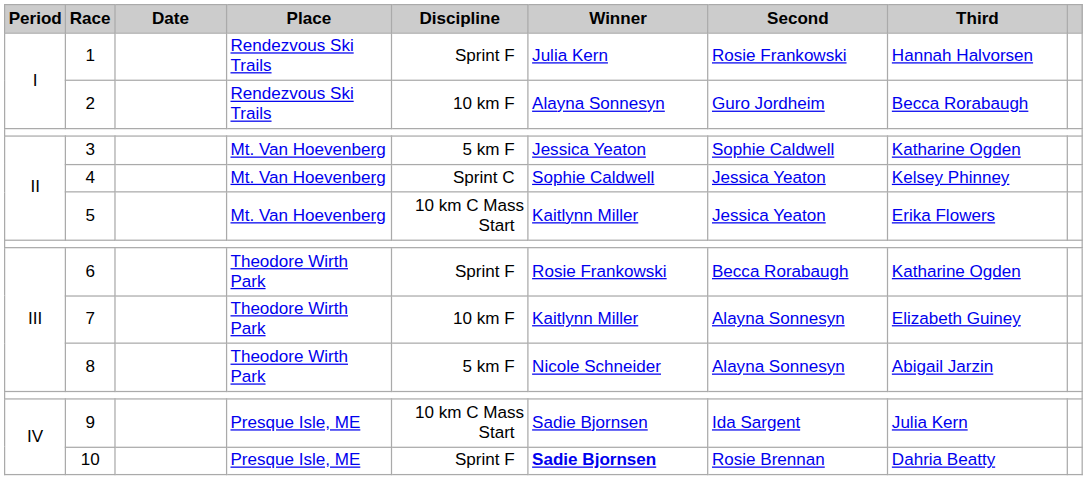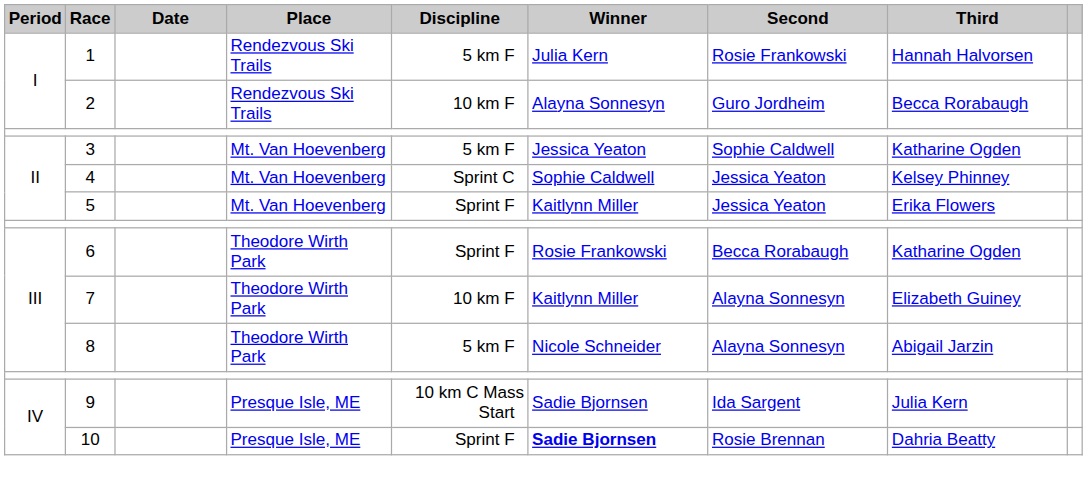 <table class="wikitable plainrowheaders" style="background:#fff; font-size:86%; line-height:16px; border:grey solid 1px; border-collapse:collapse;">
 <tr style="background:#ccc; text-align:center;">
 <th scope="col" style="background:#ccc; width=20 px;">Period</th>
 <th scope="col" style="background:#ccc; width=30 px;">Race</th>
 <th scope="col" style="background:#ccc; width:120px;">Date</th>
 <th scope="col" style="background:#ccc; width:160px;">Place</th>
 <th scope="col" style="background:#ccc; width:130px;">Discipline</th>
 <th scope="col" style="background:#ccc; width:185px;">Winner</th>
 <th scope="col" style="background:#ccc; width:185px;">Second</th>
 <th scope="col" style="background:#ccc; width:185px;">Third</th>
 <th scope="col" style="background:#ccc; width:10px;"></th>
 </tr>
 <tr>
 <td rowspan=2 align=center>I</td>
 <td align=center>1</td>
 <td align=right>  </td>
 <td> <a href='#'>Rendezvous Ski Trails</a></td>
-<td align=right>Sprint F  </td>
+<td align=right>5 km F  </td>
 <td> <a href='#'>Julia Kern</a></td>
 <td> <a href='#'>Rosie Frankowski</a></td>
 <td> <a href='#'>Hannah Halvorsen</a></td>
 <td></td>
 </tr>
 <tr>
 <td align=center>2</td>
 <td align=right>  </td>
 <td> <a href='#'>Rendezvous Ski Trails</a></td>
 <td align=right>10 km F  </td>
 <td> <a href='#'>Alayna Sonnesyn</a></td>
 <td> <a href='#'>Guro Jordheim</a></td>
 <td> <a href='#'>Becca Rorabaugh</a></td>
 <td></td>
 </tr>
 <tr>
 <td colspan=9></td>
 </tr>
 <tr>
 <td rowspan=3 align=center>II</td>
 <td align=center>3</td>
 <td align=right>  </td>
 <td> <a href='#'>Mt. Van Hoevenberg</a></td>
 <td align=right>5 km F  </td>
 <td> <a href='#'>Jessica Yeaton</a></td>
 <td> <a href='#'>Sophie Caldwell</a></td>
 <td> <a href='#'>Katharine Ogden</a></td>
 <td></td>
 </tr>
 <tr>
 <td align=center>4</td>
 <td align=right>  </td>
 <td> <a href='#'>Mt. Van Hoevenberg</a></td>
 <td align=right>Sprint C  </td>
 <td> <a href='#'>Sophie Caldwell</a></td>
 <td> <a href='#'>Jessica Yeaton</a></td>
 <td> <a href='#'>Kelsey Phinney</a></td>
 <td></td>
 </tr>
 <tr>
 <td align=center>5</td>
 <td align=right>  </td>
 <td> <a href='#'>Mt. Van Hoevenberg</a></td>
-<td align=right>10 km C Mass Start  </td>
+<td align=right>Sprint F  </td>
 <td> <a href='#'>Kaitlynn Miller</a></td>
 <td> <a href='#'>Jessica Yeaton</a></td>
 <td> <a href='#'>Erika Flowers</a></td>
 <td></td>
 </tr>
 <tr>
 <td colspan=9></td>
 </tr>
 <tr>
 <td rowspan=3 align=center>III</td>
 <td align=center>6</td>
 <td align=right>  </td>
 <td> <a href='#'>Theodore Wirth Park</a></td>
 <td align=right>Sprint F  </td>
 <td> <a href='#'>Rosie Frankowski</a></td>
 <td> <a href='#'>Becca Rorabaugh</a></td>
 <td> <a href='#'>Katharine Ogden</a></td>
 <td></td>
 </tr>
 <tr>
 <td align=center>7</td>
 <td align=right>  </td>
 <td> <a href='#'>Theodore Wirth Park</a></td>
 <td align=right>10 km F  </td>
 <td> <a href='#'>Kaitlynn Miller</a></td>
 <td> <a href='#'>Alayna Sonnesyn</a></td>
 <td> <a href='#'>Elizabeth Guiney</a></td>
 <td></td>
 </tr>
 <tr>
 <td align=center>8</td>
 <td align=right>  </td>
 <td> <a href='#'>Theodore Wirth Park</a></td>
 <td align=right>5 km F  </td>
 <td> <a href='#'>Nicole Schneider</a></td>
 <td> <a href='#'>Alayna Sonnesyn</a></td>
 <td> <a href='#'>Abigail Jarzin</a></td>
 <td></td>
 </tr>
 <tr>
 <td colspan=9></td>
 </tr>
 <tr>
 <td rowspan=2 align=center>IV</td>
 <td align=center>9</td>
 <td align=right>  </td>
 <td> <a href='#'>Presque Isle, ME</a></td>
 <td align=right>10 km C Mass Start  </td>
 <td> <a href='#'>Sadie Bjornsen</a></td>
 <td> <a href='#'>Ida Sargent</a></td>
 <td> <a href='#'>Julia Kern</a></td>
 <td></td>
 </tr>
 <tr>
 <td align=center>10</td>
 <td align=right>  </td>
 <td> <a href='#'>Presque Isle, ME</a></td>
 <td align=right>Sprint F  </td>
 <td><strong> <a href='#'>Sadie Bjornsen</a></strong></td>
 <td> <a href='#'>Rosie Brennan</a></td>
 <td> <a href='#'>Dahria Beatty</a></td>
 <td></td>
 </tr>
 </table>
